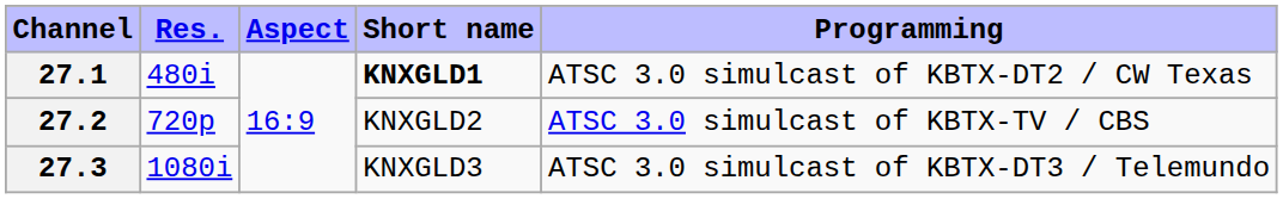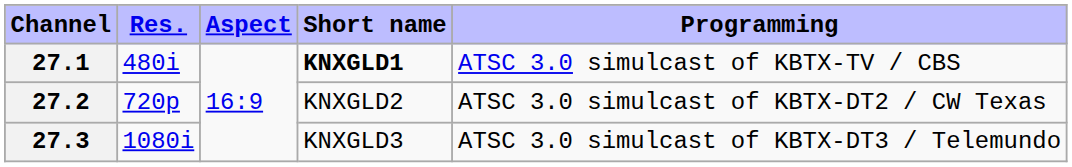 <table class="wikitable">
 <tr>
 <th style="background-color: #bdbdff" scope = "col">Channel</th>
 <th style="background-color: #bdbdff" scope = "col"><a href='#'>Res.</a></th>
 <th style="background-color: #bdbdff" scope = "col"><a href='#'>Aspect</a></th>
 <th style="background-color: #bdbdff" scope = "col">Short name</th>
 <th style="background-color: #bdbdff" scope = "col">Programming</th>
 </tr>
 <tr>
 <th scope = "row">27.1</th>
 <td><a href='#'>480i</a></td>
 <td rowspan="3"><a href='#'>16:9</a></td>
 <td><strong>KNXGLD1</strong></td>
-<td>ATSC 3.0 simulcast of KBTX-DT2 / CW Texas</td>
+<td><a href='#'>ATSC 3.0</a> simulcast of KBTX-TV / CBS</td>
 </tr>
 <tr>
 <th scope = "row">27.2</th>
 <td><a href='#'>720p</a></td>
 <td>KNXGLD2</td>
-<td><a href='#'>ATSC 3.0</a> simulcast of KBTX-TV / CBS</td>
+<td>ATSC 3.0 simulcast of KBTX-DT2 / CW Texas</td>
 </tr>
 <tr>
 <th scope = "row">27.3</th>
 <td><a href='#'>1080i</a></td>
 <td>KNXGLD3</td>
 <td>ATSC 3.0 simulcast of KBTX-DT3 / Telemundo</td>
 </tr>
 </table>
